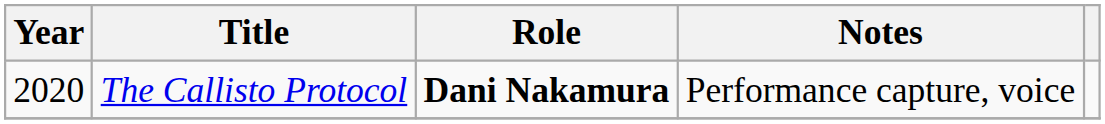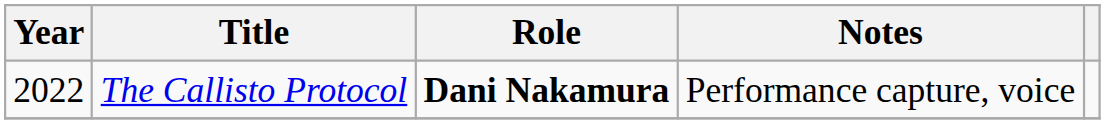 <table class="wikitable sortable">
 <tr>
 <th>Year</th>
 <th>Title</th>
 <th>Role</th>
 <th class="unsortable">Notes</th>
 <th class="unsortable"></th>
 </tr>
 <tr>
-<td>2020</td>
+<td>2022</td>
 <td><em><a href='#'>The Callisto Protocol</a></em></td>
 <td><strong>Dani Nakamura</strong></td>
 <td>Performance capture, voice</td>
 <td></td>
 </tr>
 <tr>
 </tr>
 </table>
